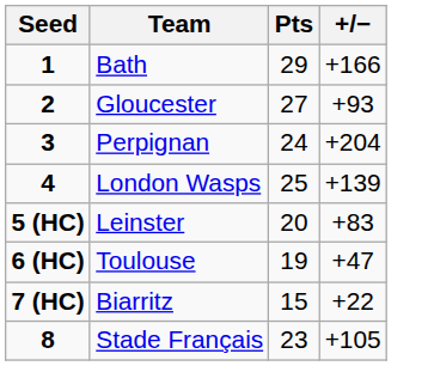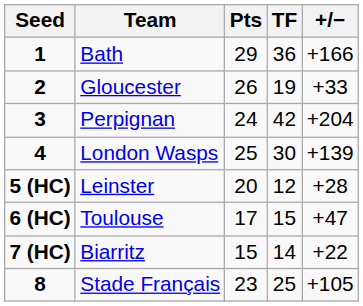 <table class="wikitable" style="text-align: center;">
 <tr>
 <th>Seed</th>
 <th>Team</th>
 <th>Pts</th>
+<th>TF</th>
 <th>+/−</th>
 </tr>
 <tr>
 <td><strong>1</strong></td>
 <td align=left> <a href='#'>Bath</a></td>
 <td>29</td>
+<td>36</td>
 <td>+166</td>
 </tr>
 <tr>
 <td><strong>2</strong></td>
 <td align=left> <a href='#'>Gloucester</a></td>
-<td>27</td>
-<td>+93</td>
+<td>26</td>
+<td>19</td>
+<td>+33</td>
 </tr>
 <tr>
 <td><strong>3</strong></td>
 <td align=left> <a href='#'>Perpignan</a></td>
 <td>24</td>
+<td>42</td>
 <td>+204</td>
 </tr>
 <tr>
 <td><strong>4</strong></td>
 <td align=left> <a href='#'>London Wasps</a></td>
 <td>25</td>
+<td>30</td>
 <td>+139</td>
 </tr>
 <tr>
 <td><strong>5 (HC)</strong></td>
 <td align=left> <a href='#'>Leinster</a></td>
 <td>20</td>
-<td>+83</td>
+<td>12</td>
+<td>+28</td>
 </tr>
 <tr>
 <td><strong>6 (HC)</strong></td>
 <td align=left> <a href='#'>Toulouse</a></td>
-<td>19</td>
+<td>17</td>
+<td>15</td>
 <td>+47</td>
 </tr>
 <tr>
 <td><strong>7 (HC)</strong></td>
 <td align=left> <a href='#'>Biarritz</a></td>
 <td>15</td>
+<td>14</td>
 <td>+22</td>
 </tr>
 <tr>
 <td><strong>8</strong></td>
 <td align=left> <a href='#'>Stade Français</a></td>
 <td>23</td>
+<td>25</td>
 <td>+105</td>
 </tr>
 </table>
